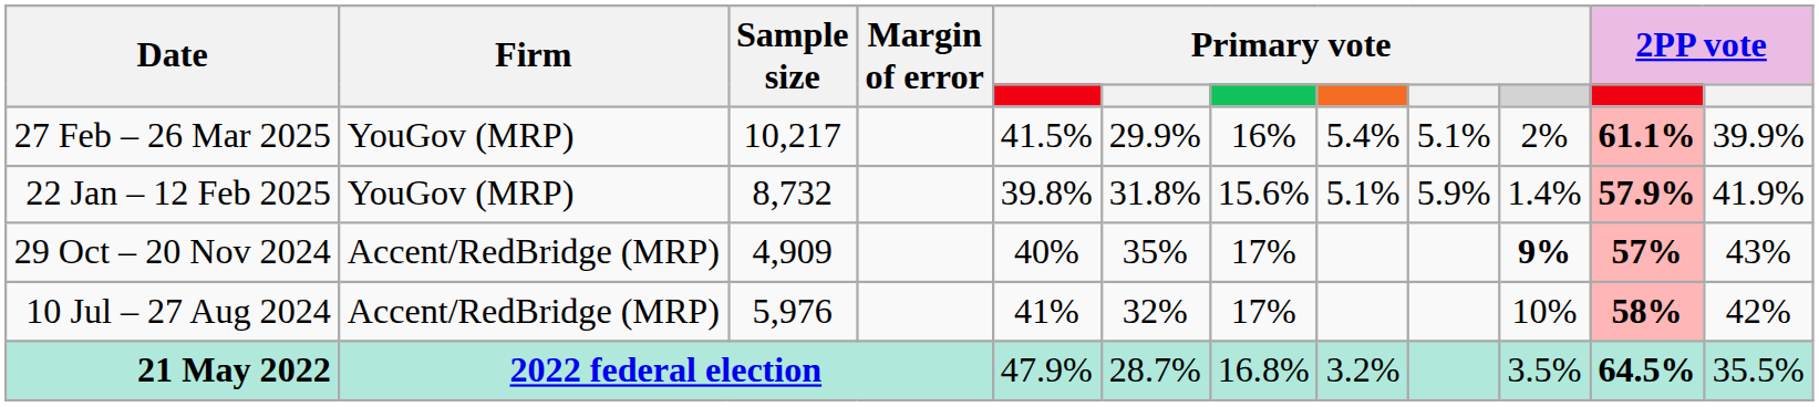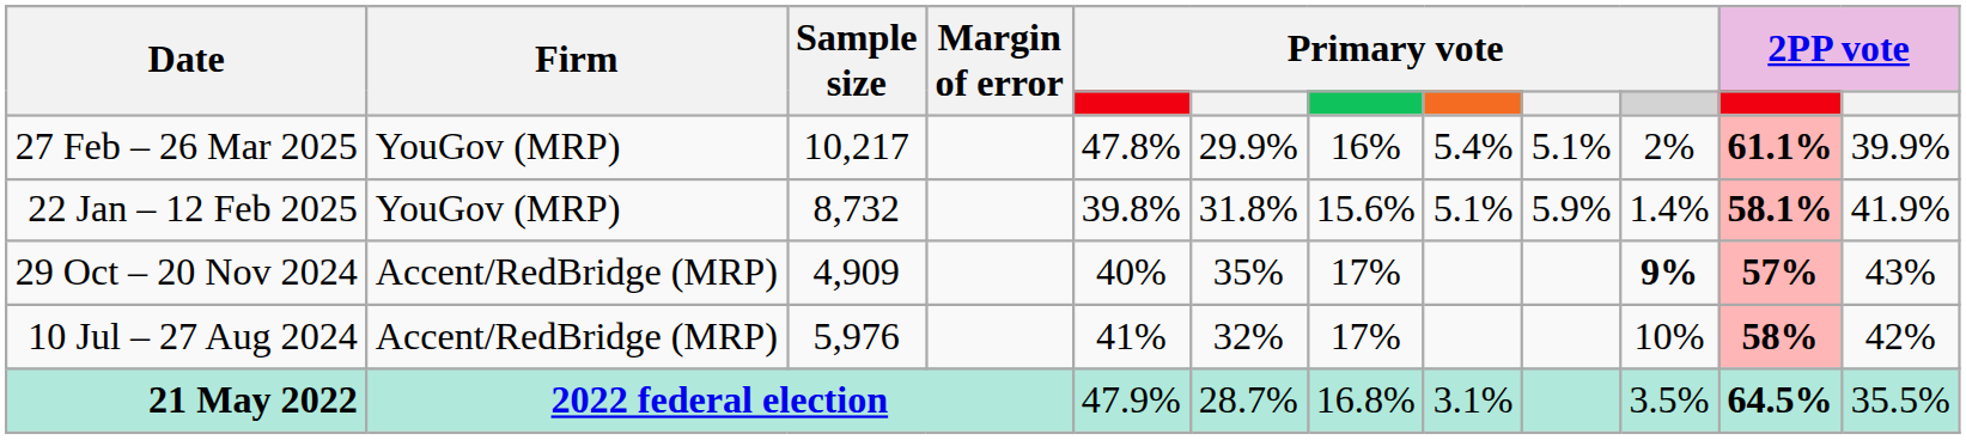 <table class="nowrap wikitable tpl-blanktable" style=text-align:center;font-size:90%>
 <tr>
 <th rowspan=2>Date</th>
 <th rowspan=2>Firm</th>
 <th rowspan=2>Sample<br>size</th>
 <th rowspan=2>Margin<br>of error</th>
 <th colspan=6>Primary vote</th>
 <th colspan=2 class=unsortable style=background:#ebbce3><a href='#'>2PP vote</a></th>
 </tr>
 <tr>
 <th class="unsortable" style="background:#F00011"></th>
 <th class="unsortable" style=background:></th>
 <th class=unsortable style=background:#10C25B></th>
 <th class=unsortable style=background:#f36c21></th>
 <th class=unsortable style=background:></th>
 <th class=unsortable style=background:lightgray></th>
 <th class="unsortable" style="background:#F00011"></th>
 <th class="unsortable" style=background:></th>
 </tr>
 <tr>
 <td align=right>27 Feb – 26 Mar 2025</td>
 <td align=left>YouGov (MRP)</td>
 <td>10,217</td>
 <td></td>
-<td>41.5%</td>
+<td>47.8%</td>
 <td>29.9%</td>
 <td>16%</td>
 <td>5.4%</td>
 <td>5.1%</td>
 <td>2%</td>
 <th style=background:#FFB6B6>61.1%</th>
 <td>39.9%</td>
 </tr>
 <tr>
 <td align=right>22 Jan – 12 Feb 2025</td>
 <td align=left>YouGov (MRP)</td>
 <td>8,732</td>
 <td></td>
 <td>39.8%</td>
 <td>31.8%</td>
 <td>15.6%</td>
 <td>5.1%</td>
 <td>5.9%</td>
 <td>1.4%</td>
-<th style=background:#FFB6B6>57.9%</th>
+<th style=background:#FFB6B6>58.1%</th>
 <td>41.9%</td>
 </tr>
 <tr>
 <td align=right>29 Oct – 20 Nov 2024</td>
 <td align=left>Accent/RedBridge (MRP)</td>
 <td>4,909</td>
 <td></td>
 <td>40%</td>
 <td>35%</td>
 <td>17%</td>
 <td></td>
 <td></td>
 <td><strong>9%</strong></td>
 <th style=background:#FFB6B6>57%</th>
 <td>43%</td>
 </tr>
 <tr>
 <td align=right>10 Jul – 27 Aug 2024</td>
 <td align=left>Accent/RedBridge (MRP)</td>
 <td>5,976</td>
 <td></td>
 <td>41%</td>
 <td>32%</td>
 <td>17%</td>
 <td></td>
 <td></td>
 <td>10%</td>
 <th style=background:#FFB6B6>58%</th>
 <td>42%</td>
 </tr>
 <tr style="background:#b0e9db">
 <td style="text-align:right" data-sort-value="21-May-2022"><strong>21 May 2022</strong></td>
 <td colspan="3" style="text-align:center"><strong><a href='#'>2022 federal election</a></strong></td>
 <td>47.9%</td>
 <td>28.7%</td>
 <td>16.8%</td>
-<td>3.2%</td>
+<td>3.1%</td>
 <td></td>
 <td>3.5%</td>
 <td><strong>64.5%</strong></td>
 <td>35.5%</td>
 </tr>
 </table>
